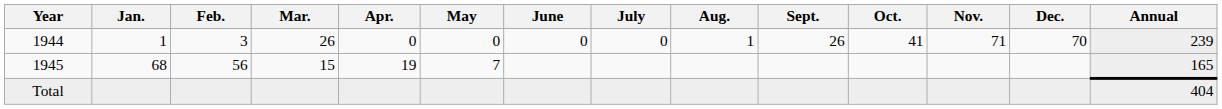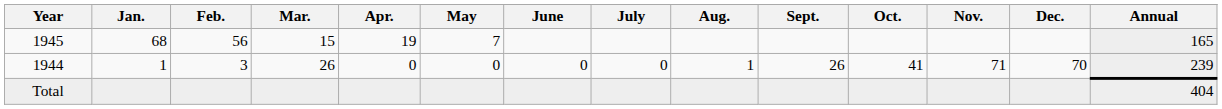 <table class="wikitable" style="text-align: right; width: 100%">
 <tr>
 <th rowspan=2>Year</th>
 </tr>
 <tr>
 <th>Jan.</th>
 <th>Feb.</th>
 <th>Mar.</th>
 <th>Apr.</th>
 <th>May</th>
 <th>June</th>
 <th>July</th>
 <th>Aug.</th>
 <th>Sept.</th>
 <th>Oct.</th>
 <th>Nov.</th>
 <th>Dec.</th>
 <th>Annual</th>
 </tr>
 <tr>
+<td style="text-align:center">1945</td>
+<td>68</td>
+<td>56</td>
+<td>15</td>
+<td>19</td>
+<td>7</td>
+<td></td>
+<td></td>
+<td></td>
+<td></td>
+<td></td>
+<td></td>
+<td></td>
+<td style="background: #eee;">165</td>
+</tr>
+<tr>
 <td style="text-align:center">1944</td>
 <td>1</td>
 <td>3</td>
 <td>26</td>
 <td>0</td>
 <td>0</td>
 <td>0</td>
 <td>0</td>
 <td>1</td>
 <td>26</td>
 <td>41</td>
 <td>71</td>
 <td>70</td>
 <td style="background: #eee;">239</td>
-</tr>
-<tr>
-<td style="text-align:center">1945</td>
-<td>68</td>
-<td>56</td>
-<td>15</td>
-<td>19</td>
-<td>7</td>
-<td></td>
-<td></td>
-<td></td>
-<td></td>
-<td></td>
-<td></td>
-<td></td>
-<td style="background: #eee;">165</td>
 </tr>
 <tr style="background: #eee;">
 <td style="text-align:center">Total</td>
 <td></td>
 <td></td>
 <td></td>
 <td></td>
 <td></td>
 <td></td>
 <td></td>
 <td></td>
 <td></td>
 <td></td>
 <td></td>
 <td></td>
 <td style="border-top: black solid">404</td>
 </tr>
 </table>
